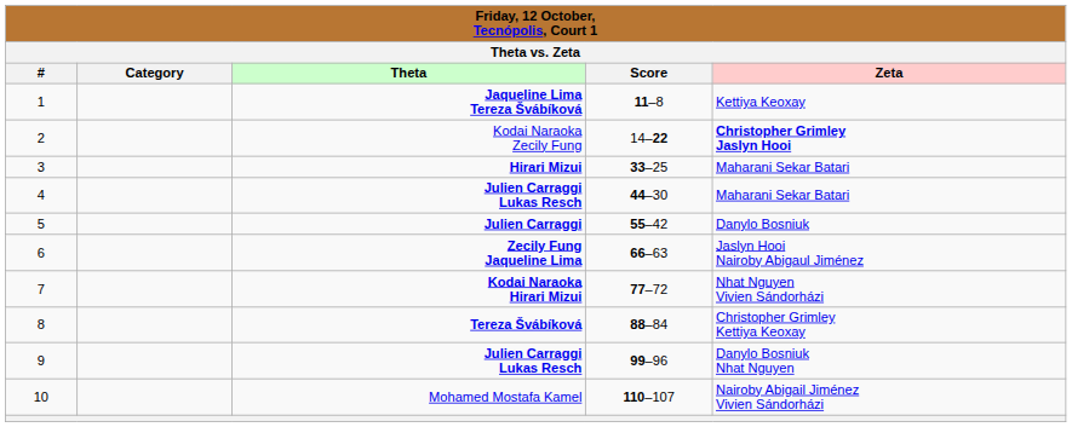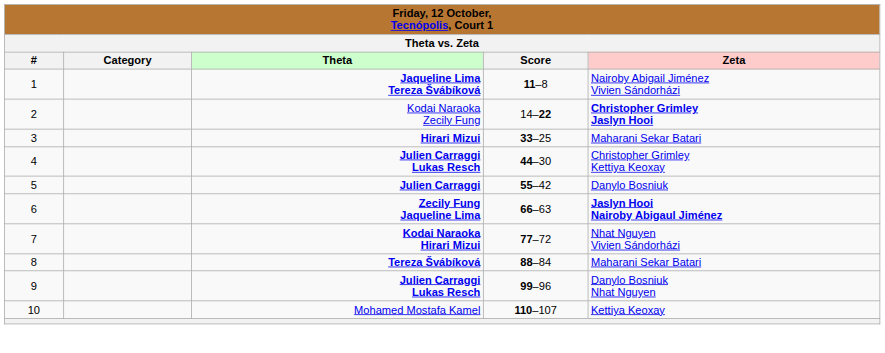 <table class="collapse wikitable" style="font-size:90%; text-align:center" width="90%">
 <tr>
 <th style="background-color:#B87633" colspan="5">Friday, 12 October, <br><a href='#'>Tecnópolis</a>, Court 1</th>
 </tr>
 <tr>
 <th colspan="5">Theta vs. Zeta</th>
 </tr>
 <tr>
 <th width="25">#</th>
 <th width="50">Category</th>
 <th style="background-color:#CCFFCC" width="150"> Theta</th>
 <th width="50">Score<br></th>
 <th style="background-color:#FFCCCC" width="150">Zeta</th>
 </tr>
 <tr>
 <td>1</td>
 <td></td>
 <td align="right"><strong><a href='#'>Jaqueline Lima</a> <br><a href='#'>Tereza Švábíková</a> </strong></td>
 <td><strong>11</strong>–8<br></td>
-<td align="left"> <a href='#'>Kettiya Keoxay</a></td>
+<td align="left"> <a href='#'>Nairoby Abigail Jiménez</a><br> <a href='#'>Vivien Sándorházi</a></td>
 </tr>
 <tr>
 <td>2</td>
 <td></td>
 <td align="right"><a href='#'>Kodai Naraoka</a> <br><a href='#'>Zecily Fung</a> </td>
 <td>14–<strong>22</strong><br></td>
 <td align="left"><strong> <a href='#'>Christopher Grimley</a><br> <a href='#'>Jaslyn Hooi</a></strong></td>
 </tr>
 <tr>
 <td>3</td>
 <td></td>
 <td align="right"><strong><a href='#'>Hirari Mizui</a> </strong></td>
 <td><strong>33</strong>–25<br></td>
 <td align="left"> <a href='#'>Maharani Sekar Batari</a></td>
 </tr>
 <tr>
 <td>4</td>
 <td></td>
 <td align="right"><strong><a href='#'>Julien Carraggi</a> <br><a href='#'>Lukas Resch</a> </strong></td>
 <td><strong>44</strong>–30<br></td>
-<td align="left"> <a href='#'>Maharani Sekar Batari</a></td>
+<td align="left"> <a href='#'>Christopher Grimley</a><br> <a href='#'>Kettiya Keoxay</a></td>
 </tr>
 <tr>
 <td>5</td>
 <td></td>
 <td align="right"><strong><a href='#'>Julien Carraggi</a> </strong></td>
 <td><strong>55</strong>–42<br></td>
 <td align="left"> <a href='#'>Danylo Bosniuk</a></td>
 </tr>
 <tr>
 <td>6</td>
 <td></td>
 <td align="right"><strong><a href='#'>Zecily Fung</a> <br><a href='#'>Jaqueline Lima</a> </strong></td>
 <td><strong>66</strong>–63<br></td>
-<td align="left"> <a href='#'>Jaslyn Hooi</a><br> <a href='#'>Nairoby Abigaul Jiménez</a></td>
+<td align="left"><strong> <a href='#'>Jaslyn Hooi</a><br> <a href='#'>Nairoby Abigaul Jiménez</a></strong></td>
 </tr>
 <tr>
 <td>7</td>
 <td></td>
 <td align="right"><strong><a href='#'>Kodai Naraoka</a> <br><a href='#'>Hirari Mizui</a> </strong></td>
 <td><strong>77</strong>–72<br></td>
 <td align="left"> <a href='#'>Nhat Nguyen</a><br> <a href='#'>Vivien Sándorházi</a></td>
 </tr>
 <tr>
 <td>8</td>
 <td></td>
 <td align="right"><strong><a href='#'>Tereza Švábíková</a> </strong></td>
 <td><strong>88</strong>–84<br></td>
-<td align="left"> <a href='#'>Christopher Grimley</a><br> <a href='#'>Kettiya Keoxay</a></td>
+<td align="left"> <a href='#'>Maharani Sekar Batari</a></td>
 </tr>
 <tr>
 <td>9</td>
 <td></td>
 <td align="right"><strong><a href='#'>Julien Carraggi</a> <br><a href='#'>Lukas Resch</a> </strong></td>
 <td><strong>99</strong>–96<br></td>
 <td align="left"> <a href='#'>Danylo Bosniuk</a><br> <a href='#'>Nhat Nguyen</a></td>
 </tr>
 <tr>
 <td>10</td>
 <td></td>
 <td align="right"><a href='#'>Mohamed Mostafa Kamel</a> </td>
 <td><strong>110</strong>–107<br></td>
-<td align="left"> <a href='#'>Nairoby Abigail Jiménez</a><br> <a href='#'>Vivien Sándorházi</a></td>
+<td align="left"> <a href='#'>Kettiya Keoxay</a></td>
 </tr>
 <tr>
 <th colspan="5"></th>
 </tr>
 </table>
